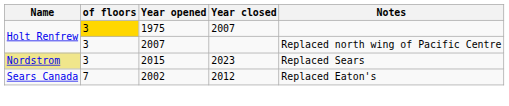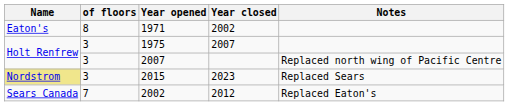 <table class="wikitable sortable">
 <tr>
 <th>Name</th>
 <th> of floors</th>
 <th>Year opened</th>
 <th>Year closed</th>
 <th class="unsortable">Notes</th>
 </tr>
 <tr>
+<td><a href='#'>Eaton's</a></td>
+<td>8</td>
+<td>1971</td>
+<td>2002</td>
+<td></td>
+</tr>
+<tr>
 <td rowspan="2"><a href='#'>Holt Renfrew</a></td>
-<td style="background: gold;">3</td>
+<td>3</td>
 <td>1975</td>
 <td>2007</td>
 <td></td>
 </tr>
 <tr>
 <td>3</td>
 <td>2007</td>
 <td></td>
 <td>Replaced north wing of Pacific Centre</td>
 </tr>
 <tr>
 <td style="background: khaki;"><a href='#'>Nordstrom</a></td>
 <td>3</td>
 <td>2015</td>
 <td>2023</td>
 <td>Replaced Sears</td>
 </tr>
 <tr>
 <td><a href='#'>Sears Canada</a></td>
 <td>7</td>
 <td>2002</td>
 <td>2012</td>
 <td>Replaced Eaton's</td>
 </tr>
 </table>
